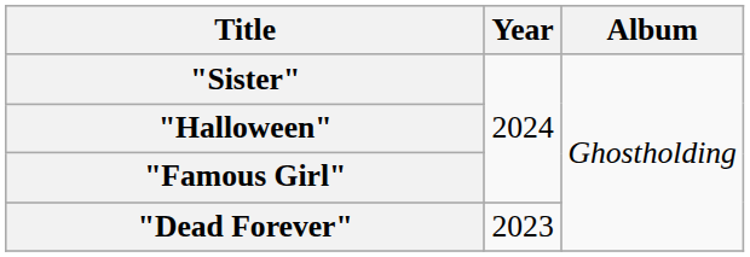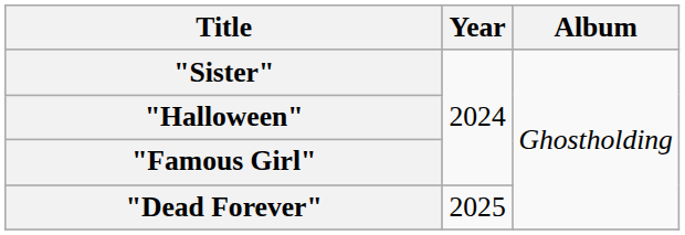 <table class="wikitable plainrowheaders" style="text-align:center;">
 <tr>
 <th scope="col" style="width:15em;">Title</th>
 <th scope="col">Year</th>
 <th scope="col">Album</th>
 </tr>
 <tr>
 <th scope="row">"Sister"</th>
 <td rowspan="3">2024</td>
 <td rowspan="4"><em>Ghostholding</em></td>
 </tr>
 <tr>
 <th scope="row">"Halloween"</th>
 </tr>
 <tr>
 <th scope="row">"Famous Girl"</th>
 </tr>
 <tr>
 <th scope="row">"Dead Forever"</th>
-<td>2023</td>
+<td>2025</td>
 </tr>
 </table>
